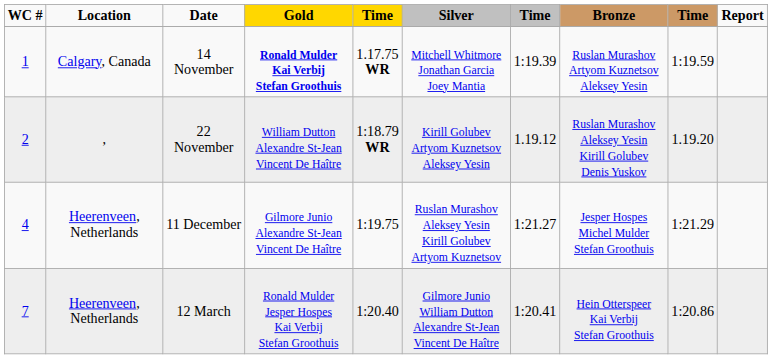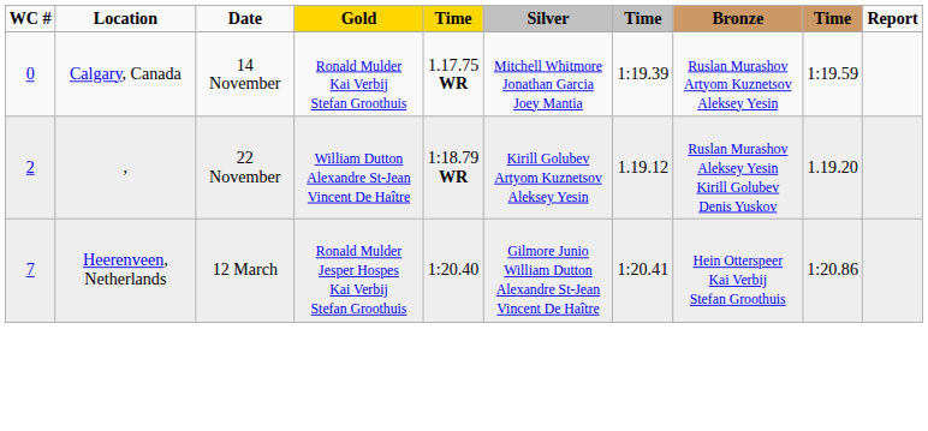 <table class="wikitable">
 <tr>
 <td width="40" align="center"><strong>WC #</strong></td>
 <td width="160" align="center"><strong>Location</strong></td>
 <td width="100" align="center"><strong>Date</strong></td>
 <td width="160" bgcolor="gold" align="center"><strong>Gold</strong></td>
 <td width="50" bgcolor="gold" align="center"><strong>Time</strong></td>
 <td width="160" bgcolor="silver" align="center"><strong>Silver</strong></td>
 <td width="50" bgcolor="silver" align="center"><strong>Time</strong></td>
 <td width="160" bgcolor="#CC9966" align="center"><strong>Bronze</strong></td>
 <td width="50" bgcolor="#CC9966" align="center"><strong>Time</strong></td>
 <td width="50" align="center"><strong>Report</strong></td>
 </tr>
 <tr bgcolor="#cccccc">
 </tr>
 <tr>
-<td align="center"><a href='#'>1</a></td>
+<td align="center"><a href='#'>0</a></td>
 <td align="center"><a href='#'>Calgary</a>, Canada</td>
 <td align="center">14 November</td>
-<td align="center"><strong><br><small><a href='#'>Ronald Mulder</a><br><a href='#'>Kai Verbij</a><br><a href='#'>Stefan Groothuis</a></small></strong></td>
+<td align="center"><br><small><a href='#'>Ronald Mulder</a><br><a href='#'>Kai Verbij</a><br><a href='#'>Stefan Groothuis</a></small></td>
 <td align="center">1.17.75<br><strong>WR</strong></td>
 <td align="center"><br><small><a href='#'>Mitchell Whitmore</a><br><a href='#'>Jonathan Garcia</a><br><a href='#'>Joey Mantia</a></small></td>
 <td align="center">1:19.39</td>
 <td align="center"><br><small><a href='#'>Ruslan Murashov</a><br><a href='#'>Artyom Kuznetsov</a><br><a href='#'>Aleksey Yesin</a></small></td>
 <td align="center">1:19.59</td>
 <td align="center"></td>
 </tr>
 <tr bgcolor="#eeeeee">
 <td align="center"><a href='#'>2</a></td>
 <td align="center">, </td>
 <td align="center">22 November</td>
 <td align="center"><br><small><a href='#'>William Dutton</a><br><a href='#'>Alexandre St-Jean</a><br><a href='#'>Vincent De Haître</a></small></td>
 <td align="center">1:18.79<br><strong>WR</strong></td>
 <td align="center"><br><small><a href='#'>Kirill Golubev</a><br><a href='#'>Artyom Kuznetsov</a><br><a href='#'>Aleksey Yesin</a></small></td>
 <td align="center">1.19.12</td>
 <td align="center"><br><small><a href='#'>Ruslan Murashov</a><br><a href='#'>Aleksey Yesin</a><br><a href='#'>Kirill Golubev</a><br><a href='#'>Denis Yuskov</a></small></td>
 <td align="center">1.19.20</td>
 <td align="center"></td>
 </tr>
-<tr>
-<td align="center"><a href='#'>4</a></td>
-<td align="center"><a href='#'>Heerenveen</a>, Netherlands</td>
-<td align="center">11 December</td>
-<td align="center"><br><small><a href='#'>Gilmore Junio</a><br><a href='#'>Alexandre St-Jean</a><br><a href='#'>Vincent De Haître</a></small></td>
-<td align="center">1:19.75</td>
-<td align="center"><br><small><a href='#'>Ruslan Murashov</a><br><a href='#'>Aleksey Yesin</a><br><a href='#'>Kirill Golubev</a><br><a href='#'>Artyom Kuznetsov</a></small></td>
-<td align="center">1:21.27</td>
-<td align="center"><br><small><a href='#'>Jesper Hospes</a><br><a href='#'>Michel Mulder</a><br><a href='#'>Stefan Groothuis</a></small></td>
-<td align="center">1:21.29</td>
-<td align="center"></td>
-</tr>
 <tr bgcolor="#eeeeee">
 <td align="center"><a href='#'>7</a></td>
 <td align="center"><a href='#'>Heerenveen</a>, Netherlands</td>
 <td align="center">12 March</td>
 <td align="center"><br><small><a href='#'>Ronald Mulder</a><br><a href='#'>Jesper Hospes</a><br><a href='#'>Kai Verbij</a><br><a href='#'>Stefan Groothuis</a></small></td>
 <td align="center">1:20.40</td>
 <td align="center"><br><small><a href='#'>Gilmore Junio</a><br><a href='#'>William Dutton</a><br><a href='#'>Alexandre St-Jean</a><br><a href='#'>Vincent De Haître</a></small></td>
 <td align="center">1:20.41</td>
 <td align="center"><br><small><a href='#'>Hein Otterspeer</a><br><a href='#'>Kai Verbij</a><br><a href='#'>Stefan Groothuis</a></small></td>
 <td align="center">1:20.86</td>
 <td align="center"></td>
 </tr>
 </table>
